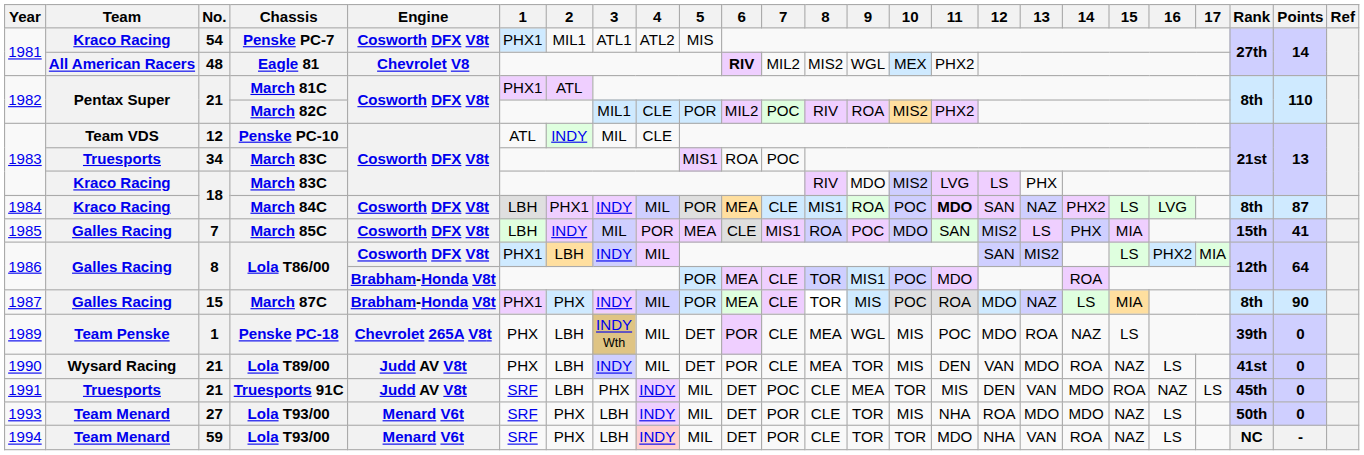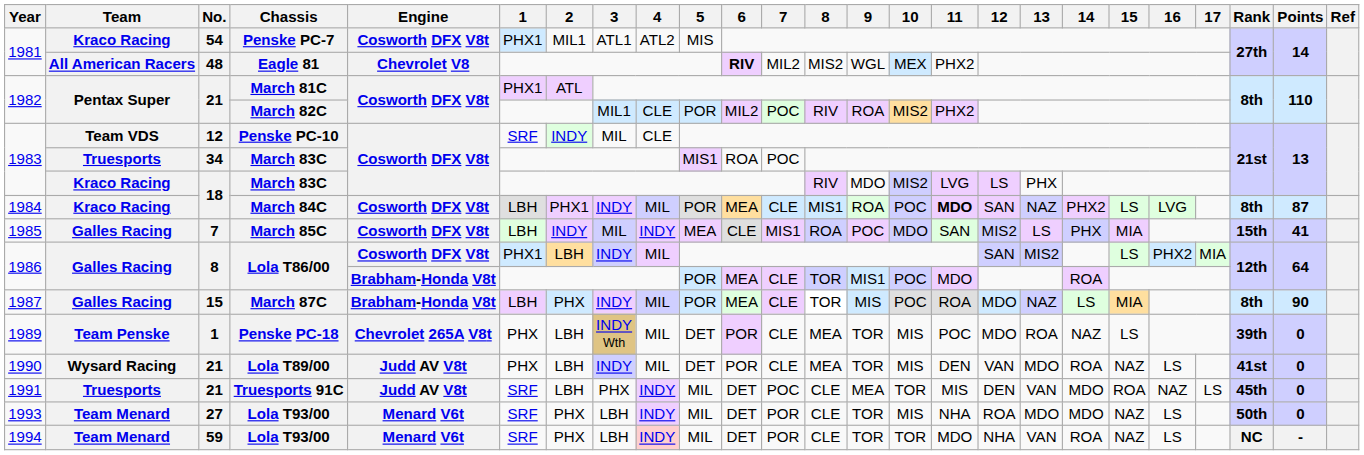 <table class="wikitable" style="text-align:center; font-size:85%">
 <tr>
 <th>Year</th>
 <th>Team</th>
 <th>No.</th>
 <th>Chassis</th>
 <th>Engine</th>
 <th>1</th>
 <th>2</th>
 <th>3</th>
 <th>4</th>
 <th>5</th>
 <th>6</th>
 <th>7</th>
 <th>8</th>
 <th>9</th>
 <th>10</th>
 <th>11</th>
 <th>12</th>
 <th>13</th>
 <th>14</th>
 <th>15</th>
 <th>16</th>
 <th>17</th>
 <th>Rank</th>
 <th>Points</th>
 <th>Ref</th>
 </tr>
 <tr>
 <td rowspan="2"><a href='#'>1981</a></td>
 <th nowrap><a href='#'>Kraco Racing</a></th>
 <th>54</th>
 <th nowrap><a href='#'>Penske</a> PC-7</th>
 <th nowrap><a href='#'>Cosworth</a> <a href='#'>DFX</a> <a href='#'>V8</a><a href='#'>t</a></th>
 <td style="background:#CFEAFF;">PHX1<br></td>
 <td>MIL1</td>
 <td>ATL1</td>
 <td>ATL2</td>
 <td>MIS</td>
 <td colspan=12></td>
 <td rowspan="2" style="background:#CFCFFF;"><strong>27th</strong></td>
 <td rowspan="2" style="background:#CFCFFF;"><strong>14</strong></td>
 <th rowspan=2></th>
 </tr>
 <tr>
 <th nowrap><a href='#'>All American Racers</a></th>
 <th>48</th>
 <th nowrap><a href='#'>Eagle</a> 81</th>
 <th nowrap><a href='#'>Chevrolet</a> <a href='#'>V8</a></th>
 <td colspan=5></td>
 <td style="background:#EFCFFF;"><strong>RIV</strong><br></td>
 <td>MIL2</td>
 <td>MIS2</td>
 <td>WGL</td>
 <td style="background:#CFEAFF;">MEX<br></td>
 <td>PHX2</td>
 <td colspan=6></td>
 </tr>
 <tr>
 <td rowspan="2"><a href='#'>1982</a></td>
 <th rowspan="2" nowrap>Pentax Super</th>
 <th rowspan=2>21</th>
 <th nowrap><a href='#'>March</a> 81C</th>
 <th rowspan="2" nowrap><a href='#'>Cosworth</a> <a href='#'>DFX</a> <a href='#'>V8</a><a href='#'>t</a></th>
 <td style="background:#EFCFFF;">PHX1<br></td>
 <td style="background:#EFCFFF;">ATL<br></td>
 <td colspan=15></td>
 <td rowspan="2" style="background:#CFEAFF;"><strong>8th</strong></td>
 <td rowspan="2" style="background:#CFEAFF;"><strong>110</strong></td>
 <th rowspan=2></th>
 </tr>
 <tr>
 <th nowrap><a href='#'>March</a> 82C</th>
 <td colspan=2></td>
 <td style="background:#cfeaff;">MIL1<br></td>
 <td style="background:#cfeaff;">CLE<br></td>
 <td style="background:#cfeaff;">POR<br></td>
 <td style="background:#efcfff;">MIL2<br></td>
 <td style="background:#dfffdf;">POC<br></td>
 <td style="background:#efcfff;">RIV<br></td>
 <td style="background:#efcfff;">ROA<br></td>
 <td style="background:#ffdf9f;">MIS2<br></td>
 <td style="background:#efcfff;">PHX2<br></td>
 <td colspan=6></td>
 </tr>
 <tr>
 <td rowspan="3"><a href='#'>1983</a></td>
 <th nowrap>Team VDS</th>
 <th>12</th>
 <th nowrap><a href='#'>Penske</a> PC-10</th>
 <th rowspan="3" nowrap><a href='#'>Cosworth</a> <a href='#'>DFX</a> <a href='#'>V8</a><a href='#'>t</a></th>
-<td>ATL</td>
+<td><a href='#'>SRF</a></td>
 <td style="background:#dfffdf;"><a href='#'>INDY</a><br></td>
 <td>MIL</td>
 <td>CLE</td>
 <td colspan=13></td>
 <td rowspan="3" style="background:#cfcfff;"><strong>21st</strong></td>
 <td rowspan="3" style="background:#cfcfff;"><strong>13</strong></td>
 <th rowspan=3></th>
 </tr>
 <tr>
 <th nowrap><a href='#'>Truesports</a></th>
 <th>34</th>
 <th nowrap><a href='#'>March</a> 83C</th>
 <td colspan=4></td>
 <td style="background:#efcfff;">MIS1<br></td>
 <td>ROA</td>
 <td>POC</td>
 <td colspan=10></td>
 </tr>
 <tr>
 <th nowrap><a href='#'>Kraco Racing</a></th>
 <th rowspan=2>18</th>
 <th nowrap><a href='#'>March</a> 83C</th>
 <td colspan=7></td>
 <td style="background:#efcfff;">RIV<br></td>
 <td>MDO</td>
 <td style="background:#cfcfff;">MIS2<br></td>
 <td style="background:#efcfff;">LVG<br></td>
 <td style="background:#efcfff;">LS<br></td>
 <td>PHX</td>
 <td colspan=4></td>
 </tr>
 <tr>
 <td><a href='#'>1984</a></td>
 <th nowrap><a href='#'>Kraco Racing</a></th>
 <th nowrap><a href='#'>March</a> 84C</th>
 <th nowrap><a href='#'>Cosworth</a> <a href='#'>DFX</a> <a href='#'>V8</a><a href='#'>t</a></th>
 <td style="background:#dfdfdf;">LBH<br></td>
 <td style="background:#efcfff;">PHX1<br></td>
 <td style="background:#efcfff;"><a href='#'>INDY</a><br></td>
 <td style="background:#cfcfff;">MIL<br></td>
 <td style="background:#dfdfdf;">POR<br></td>
 <td style="background:#ffdf9f;">MEA<br></td>
 <td style="background:#cfeaff;">CLE<br></td>
 <td style="background:#cfeaff;">MIS1<br></td>
 <td style="background:#dfffdf;">ROA<br></td>
 <td style="background:#cfcfff;">POC<br></td>
 <td style="background:#efcfff;"><strong>MDO<br></strong></td>
 <td style="background:#efcfff;">SAN<br></td>
 <td style="background:#cfcfff;">NAZ<br></td>
 <td style="background:#efcfff;">PHX2<br></td>
 <td style="background:#dfffdf;">LS<br></td>
 <td style="background:#dfffdf;">LVG<br></td>
 <td></td>
 <td style="background:#cfeaff;"><strong>8th</strong></td>
 <td style="background:#cfeaff;"><strong>87</strong></td>
 <th></th>
 </tr>
 <tr>
 <td><a href='#'>1985</a></td>
 <th nowrap><a href='#'>Galles Racing</a></th>
 <th>7</th>
 <th nowrap><a href='#'>March</a> 85C</th>
 <th nowrap><a href='#'>Cosworth</a> <a href='#'>DFX</a> <a href='#'>V8</a><a href='#'>t</a></th>
 <td style="background:#dfffdf;">LBH<br></td>
 <td style="background:#efcfff;"><a href='#'>INDY</a><br></td>
 <td style="background:#cfcfff;">MIL<br></td>
-<td style="background:#efcfff;">POR<br></td>
+<td style="background:#efcfff;"><a href='#'>INDY</a><br></td>
 <td style="background:#efcfff;">MEA<br></td>
 <td style="background:#dfdfdf;">CLE<br></td>
 <td style="background:#efcfff;">MIS1<br></td>
 <td style="background:#cfcfff;">ROA<br></td>
 <td style="background:#efcfff;">POC<br></td>
 <td style="background:#cfcfff;">MDO<br></td>
 <td style="background:#dfffdf;">SAN<br></td>
 <td style="background:#cfcfff;">MIS2<br></td>
 <td style="background:#efcfff;">LS<br></td>
 <td style="background:#cfcfff;">PHX<br></td>
 <td style="background:#efcfff;">MIA<br></td>
 <td colspan=2></td>
 <td style="background:#cfcfff;"><strong>15th</strong></td>
 <td style="background:#cfcfff;"><strong>41</strong></td>
 <th></th>
 </tr>
 <tr>
 <td rowspan="2"><a href='#'>1986</a></td>
 <th rowspan="2" nowrap><a href='#'>Galles Racing</a></th>
 <th rowspan=2>8</th>
 <th rowspan="2" nowrap><a href='#'>Lola</a> T86/00</th>
 <th nowrap><a href='#'>Cosworth</a> <a href='#'>DFX</a> <a href='#'>V8</a><a href='#'>t</a></th>
 <td style="background:#cfeaff;">PHX1<br></td>
 <td style="background:#ffdf9f;">LBH<br></td>
 <td style="background:#cfcfff;"><a href='#'>INDY</a><br></td>
 <td style="background:#efcfff;">MIL<br></td>
 <td colspan=7></td>
 <td style="background:#cfcfff;">SAN<br></td>
 <td style="background:#cfcfff;">MIS2<br></td>
 <td></td>
 <td style="background:#dfffdf;">LS<br></td>
 <td style="background:#cfeaff;">PHX2<br></td>
 <td style="background:#dfffdf;">MIA<br></td>
 <td rowspan="2" style="background:#cfcfff;"><strong>12th</strong></td>
 <td rowspan="2" style="background:#cfcfff;"><strong>64</strong></td>
 <th rowspan=2></th>
 </tr>
 <tr>
 <th nowrap><a href='#'>Brabham</a>-<a href='#'>Honda</a> <a href='#'>V8</a><a href='#'>t</a></th>
 <td colspan=4></td>
 <td style="background:#cfeaff;">POR<br></td>
 <td style="background:#efcfff;">MEA<br></td>
 <td style="background:#efcfff;">CLE<br></td>
 <td style="background:#cfcfff;">TOR<br></td>
 <td style="background:#cfeaff;">MIS1<br></td>
 <td style="background:#cfcfff;">POC<br></td>
 <td style="background:#efcfff;">MDO<br></td>
 <td colspan=2></td>
 <td style="background:#efcfff;">ROA<br></td>
 <td colspan=3></td>
 </tr>
 <tr>
 <td><a href='#'>1987</a></td>
 <th nowrap><a href='#'>Galles Racing</a></th>
 <th>15</th>
 <th nowrap><a href='#'>March</a> 87C</th>
 <th nowrap><a href='#'>Brabham</a>-<a href='#'>Honda</a> <a href='#'>V8</a><a href='#'>t</a></th>
-<td style="background:#EFCFFF;">PHX1<br></td>
+<td style="background:#efcfff;">LBH<br></td>
 <td style="background:#cfeaff;">PHX<br></td>
 <td style="background:#efcfff;"><a href='#'>INDY</a><br></td>
 <td style="background:#cfcfff;">MIL<br></td>
 <td style="background:#cfeaff;">POR<br></td>
 <td style="background:#dfffdf;">MEA<br></td>
 <td style="background:#efcfff;">CLE<br></td>
 <td style="background:#ffffff;">TOR<br></td>
 <td style="background:#cfeaff;">MIS<br></td>
 <td style="background:#dfdfdf;">POC<br></td>
 <td style="background:#dfdfdf;">ROA<br></td>
 <td style="background:#cfeaff;">MDO<br></td>
 <td style="background:#cfcfff;">NAZ<br></td>
 <td style="background:#dfffdf;">LS<br></td>
 <td style="background:#ffdf9f;">MIA<br></td>
 <td colspan=2></td>
 <td style="background:#cfeaff;"><strong>8th</strong></td>
 <td style="background:#cfeaff;"><strong>90</strong></td>
 <th></th>
 </tr>
 <tr>
 <td><a href='#'>1989</a></td>
 <th nowrap><a href='#'>Team Penske</a></th>
 <th>1</th>
 <th nowrap><a href='#'>Penske</a> <a href='#'>PC-18</a></th>
 <th nowrap><a href='#'>Chevrolet</a> <a href='#'>265A</a> <a href='#'>V8</a><a href='#'>t</a></th>
 <td>PHX</td>
 <td>LBH</td>
 <td style="background:#dfc484;"><a href='#'>INDY</a><br><small>Wth</small></td>
 <td>MIL</td>
 <td>DET</td>
 <td style="background:#efcfff;">POR<br></td>
 <td>CLE</td>
 <td>MEA</td>
-<td>WGL</td>
+<td>TOR</td>
 <td>MIS</td>
 <td>POC</td>
 <td>MDO</td>
 <td>ROA</td>
 <td>NAZ</td>
 <td>LS</td>
 <td colspan=2></td>
 <td style="background:#cfcfff;"><strong>39th</strong></td>
 <td style="background:#cfcfff;"><strong>0</strong></td>
 <th></th>
 </tr>
 <tr>
 <td><a href='#'>1990</a></td>
 <th nowrap>Wysard Racing</th>
 <th>21</th>
 <th nowrap><a href='#'>Lola</a> T89/00</th>
 <th nowrap><a href='#'>Judd</a> AV <a href='#'>V8</a><a href='#'>t</a></th>
 <td>PHX</td>
 <td>LBH</td>
 <td style="background:#cfcfff;"><a href='#'>INDY</a><br></td>
 <td>MIL</td>
 <td>DET</td>
 <td>POR</td>
 <td>CLE</td>
 <td>MEA</td>
 <td>TOR</td>
 <td>MIS</td>
 <td>DEN</td>
 <td>VAN</td>
 <td>MDO</td>
 <td>ROA</td>
 <td>NAZ</td>
 <td>LS</td>
 <td></td>
 <td style="background:#cfcfff;"><strong>41st</strong></td>
 <td style="background:#cfcfff;"><strong>0</strong></td>
 <th></th>
 </tr>
 <tr>
 <td><a href='#'>1991</a></td>
 <th nowrap><a href='#'>Truesports</a></th>
 <th>21</th>
 <th nowrap><a href='#'>Truesports</a> 91C</th>
 <th nowrap><a href='#'>Judd</a> AV <a href='#'>V8</a><a href='#'>t</a></th>
 <td><a href='#'>SRF</a></td>
 <td>LBH</td>
 <td>PHX</td>
 <td style="background:#efcfff;"><a href='#'>INDY</a><br></td>
 <td>MIL</td>
 <td>DET</td>
 <td>POC</td>
 <td>CLE</td>
 <td>MEA</td>
 <td>TOR</td>
 <td>MIS</td>
 <td>DEN</td>
 <td>VAN</td>
 <td>MDO</td>
 <td>ROA</td>
 <td>NAZ</td>
 <td>LS</td>
 <td style="background:#cfcfff;"><strong>45th</strong></td>
 <td style="background:#cfcfff;"><strong>0</strong></td>
 <th></th>
 </tr>
 <tr>
 <td><a href='#'>1993</a></td>
 <th nowrap><a href='#'>Team Menard</a></th>
 <th>27</th>
 <th nowrap><a href='#'>Lola</a> T93/00</th>
 <th nowrap><a href='#'>Menard</a> <a href='#'>V6</a><a href='#'>t</a></th>
 <td><a href='#'>SRF</a></td>
 <td>PHX</td>
 <td>LBH</td>
 <td style="background:#efcfff;"><a href='#'>INDY</a><br></td>
 <td>MIL</td>
 <td>DET</td>
 <td>POR</td>
 <td>CLE</td>
 <td>TOR</td>
 <td>MIS</td>
 <td>NHA</td>
 <td>ROA</td>
 <td>MDO</td>
 <td>MDO</td>
 <td>NAZ</td>
 <td>LS</td>
 <td></td>
 <td style="background:#CFCFFF;"><strong>50th</strong></td>
 <td style="background:#CFCFFF;"><strong>0</strong></td>
 <th></th>
 </tr>
 <tr>
 <td><a href='#'>1994</a></td>
 <th nowrap><a href='#'>Team Menard</a></th>
 <th>59</th>
 <th nowrap><a href='#'>Lola</a> T93/00</th>
 <th nowrap><a href='#'>Menard</a> <a href='#'>V6</a><a href='#'>t</a></th>
 <td><a href='#'>SRF</a></td>
 <td>PHX</td>
 <td>LBH</td>
 <td style="background:#ffcfcf;"><a href='#'>INDY</a><br></td>
 <td>MIL</td>
 <td>DET</td>
 <td>POR</td>
 <td>CLE</td>
 <td>TOR</td>
 <td>TOR</td>
 <td>MDO</td>
 <td>NHA</td>
 <td>VAN</td>
 <td>ROA</td>
 <td>NAZ</td>
 <td>LS</td>
 <td></td>
 <th>NC</th>
 <th>-</th>
 <th></th>
 </tr>
 </table>
